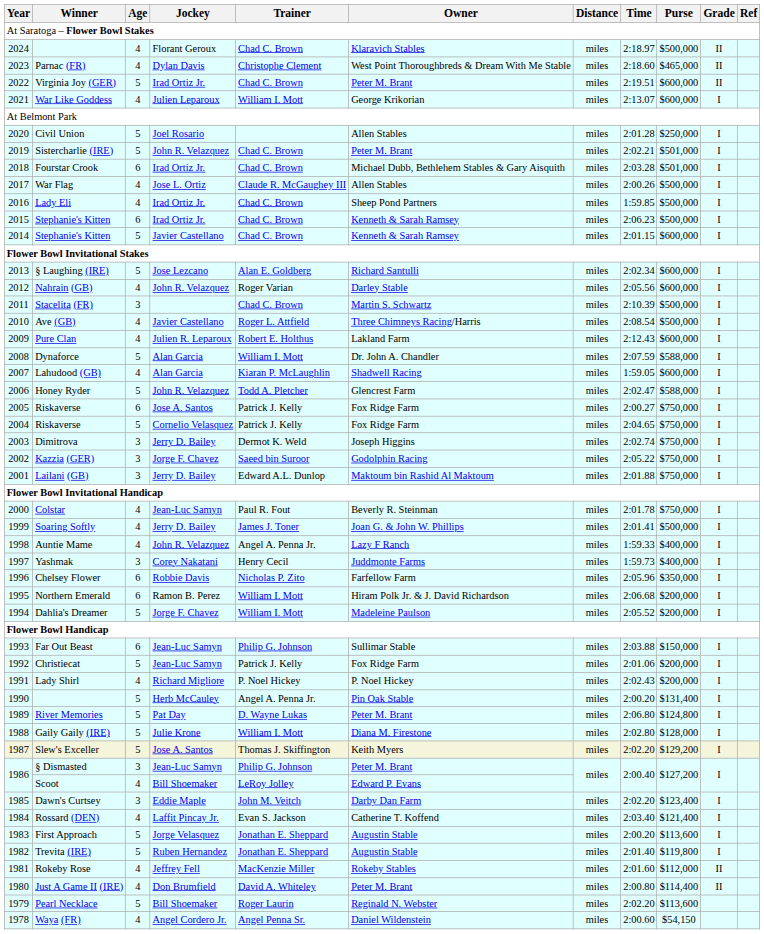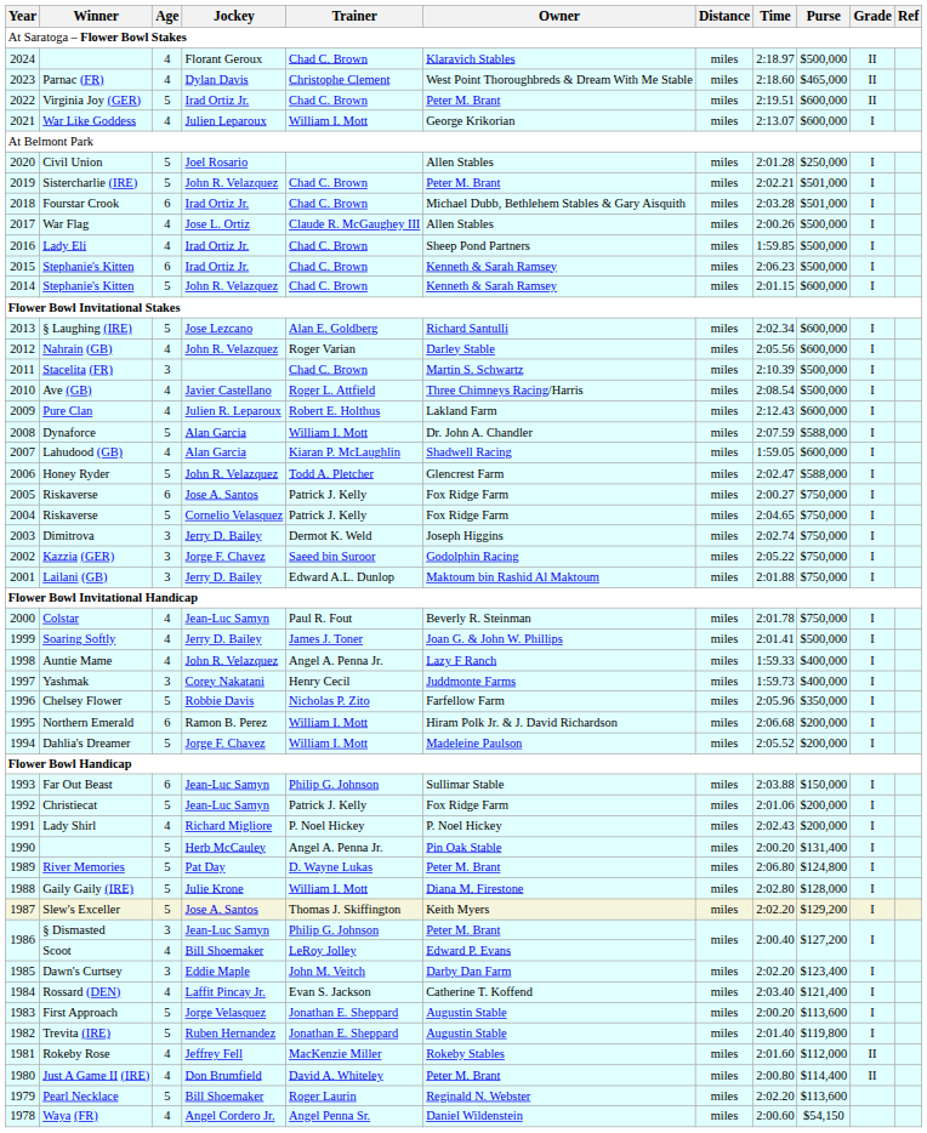 <table class="wikitable sortable">
 <tr>
 <th>Year</th>
 <th>Winner</th>
 <th>Age</th>
 <th>Jockey</th>
 <th>Trainer</th>
 <th>Owner</th>
 <th>Distance</th>
 <th>Time</th>
 <th>Purse</th>
 <th>Grade</th>
 <th>Ref</th>
 </tr>
 <tr style="font-size:90%; background-color:white">
 <td align="left" colspan=11>At Saratoga – <strong>Flower Bowl Stakes</strong></td>
 </tr>
 <tr style="font-size:90%; background-color:lightcyan">
 <td align=center>2024</td>
 <td></td>
 <td align=center>4</td>
 <td>Florant Geroux</td>
 <td><a href='#'>Chad C. Brown</a></td>
 <td><a href='#'>Klaravich Stables</a></td>
 <td align=center> miles</td>
 <td align=center>2:18.97</td>
 <td align=center>$500,000</td>
 <td align=center>II</td>
 <td></td>
 </tr>
 <tr style="font-size:90%; background-color:lightcyan">
 <td align=center>2023</td>
 <td>Parnac <a href='#'>(FR)</a></td>
 <td align=center>4</td>
 <td><a href='#'>Dylan Davis</a></td>
 <td><a href='#'>Christophe Clement</a></td>
 <td>West Point Thoroughbreds & Dream With Me Stable</td>
 <td align=center> miles</td>
 <td align=center>2:18.60</td>
 <td align=center>$465,000</td>
 <td align=center>II</td>
 <td></td>
 </tr>
 <tr style="font-size:90%; background-color:lightcyan">
 <td align=center>2022</td>
 <td>Virginia Joy <a href='#'>(GER)</a></td>
 <td align=center>5</td>
 <td><a href='#'>Irad Ortiz Jr.</a></td>
 <td><a href='#'>Chad C. Brown</a></td>
 <td><a href='#'>Peter M. Brant</a></td>
 <td align=center> miles</td>
 <td align=center>2:19.51</td>
 <td align=center>$600,000</td>
 <td align=center>II</td>
 <td></td>
 </tr>
 <tr style="font-size:90%; background-color:lightcyan">
 <td align=center>2021</td>
 <td><a href='#'>War Like Goddess</a></td>
 <td align=center>4</td>
 <td><a href='#'>Julien Leparoux</a></td>
 <td><a href='#'>William I. Mott</a></td>
 <td>George Krikorian</td>
 <td align=center> miles</td>
 <td align=center>2:13.07</td>
 <td align=center>$600,000</td>
 <td align=center>I</td>
 <td></td>
 </tr>
 <tr style="font-size:90%; background-color:white">
 <td align="left" colspan=11>At Belmont Park</td>
 </tr>
 <tr style="font-size:90%; background-color:lightcyan">
 <td align=center>2020</td>
 <td>Civil Union</td>
 <td align=center>5</td>
 <td><a href='#'>Joel Rosario</a></td>
 <td></td>
 <td>Allen Stables</td>
 <td align=center> miles</td>
 <td align=center>2:01.28</td>
 <td align=center>$250,000</td>
 <td align=center>I</td>
 <td></td>
 </tr>
 <tr style="font-size:90%; background-color:lightcyan">
 <td align=center>2019</td>
 <td>Sistercharlie <a href='#'>(IRE)</a></td>
 <td align=center>5</td>
 <td><a href='#'>John R. Velazquez</a></td>
 <td><a href='#'>Chad C. Brown</a></td>
 <td><a href='#'>Peter M. Brant</a></td>
 <td align=center> miles</td>
 <td align=center>2:02.21</td>
 <td align=center>$501,000</td>
 <td align=center>I</td>
 <td></td>
 </tr>
 <tr style="font-size:90%; background-color:lightcyan">
 <td align=center>2018</td>
 <td>Fourstar Crook</td>
 <td align=center>6</td>
 <td><a href='#'>Irad Ortiz Jr.</a></td>
 <td><a href='#'>Chad C. Brown</a></td>
 <td>Michael Dubb, Bethlehem Stables & Gary Aisquith</td>
 <td align=center> miles</td>
 <td align=center>2:03.28</td>
 <td align=center>$501,000</td>
 <td align=center>I</td>
 <td></td>
 </tr>
 <tr style="font-size:90%; background-color:lightcyan">
 <td align=center>2017</td>
 <td>War Flag</td>
 <td align=center>4</td>
 <td><a href='#'>Jose L. Ortiz</a></td>
 <td><a href='#'>Claude R. McGaughey III</a></td>
 <td>Allen Stables</td>
 <td align=center> miles</td>
 <td align=center>2:00.26</td>
 <td align=center>$500,000</td>
 <td align=center>I</td>
 <td></td>
 </tr>
 <tr style="font-size:90%; background-color:lightcyan">
 <td align=center>2016</td>
 <td><a href='#'>Lady Eli</a></td>
 <td align=center>4</td>
 <td><a href='#'>Irad Ortiz Jr.</a></td>
 <td><a href='#'>Chad C. Brown</a></td>
 <td>Sheep Pond Partners</td>
 <td align=center> miles</td>
 <td align=center>1:59.85</td>
 <td align=center>$500,000</td>
 <td align=center>I</td>
 <td></td>
 </tr>
 <tr style="font-size:90%; background-color:lightcyan">
 <td align=center>2015</td>
 <td><a href='#'>Stephanie's Kitten</a></td>
 <td align=center>6</td>
 <td><a href='#'>Irad Ortiz Jr.</a></td>
 <td><a href='#'>Chad C. Brown</a></td>
 <td><a href='#'>Kenneth & Sarah Ramsey</a></td>
 <td align=center> miles</td>
 <td align=center>2:06.23</td>
 <td align=center>$500,000</td>
 <td align=center>I</td>
 <td></td>
 </tr>
 <tr style="font-size:90%; background-color:lightcyan">
 <td align=center>2014</td>
 <td><a href='#'>Stephanie's Kitten</a></td>
 <td align=center>5</td>
-<td><a href='#'>Javier Castellano</a></td>
+<td><a href='#'>John R. Velazquez</a></td>
 <td><a href='#'>Chad C. Brown</a></td>
 <td><a href='#'>Kenneth & Sarah Ramsey</a></td>
 <td align=center> miles</td>
 <td align=center>2:01.15</td>
 <td align=center>$600,000</td>
 <td align=center>I</td>
 <td></td>
 </tr>
 <tr style="font-size:90%; background-color:white">
 <td align="left" colspan=11><strong>Flower Bowl Invitational Stakes</strong></td>
 </tr>
 <tr style="font-size:90%; background-color:lightcyan">
 <td align=center>2013</td>
 <td>§ Laughing <a href='#'>(IRE)</a></td>
 <td align=center>5</td>
 <td><a href='#'>Jose Lezcano</a></td>
 <td><a href='#'>Alan E. Goldberg</a></td>
 <td><a href='#'>Richard Santulli</a></td>
 <td align=center> miles</td>
 <td align=center>2:02.34</td>
 <td align=center>$600,000</td>
 <td align=center>I</td>
 <td></td>
 </tr>
 <tr style="font-size:90%; background-color:lightcyan">
 <td align=center>2012</td>
 <td><a href='#'>Nahrain</a> <a href='#'>(GB)</a></td>
 <td align=center>4</td>
 <td><a href='#'>John R. Velazquez</a></td>
 <td>Roger Varian</td>
 <td><a href='#'>Darley Stable</a></td>
 <td align=center> miles</td>
 <td align=center>2:05.56</td>
 <td align=center>$600,000</td>
 <td align=center>I</td>
 <td></td>
 </tr>
 <tr style="font-size:90%; background-color:lightcyan">
 <td align=center>2011</td>
 <td><a href='#'>Stacelita</a> <a href='#'>(FR)</a></td>
 <td align=center>3</td>
 <td></td>
 <td><a href='#'>Chad C. Brown</a></td>
 <td><a href='#'>Martin S. Schwartz</a></td>
 <td align=center> miles</td>
 <td align=center>2:10.39</td>
 <td align=center>$500,000</td>
 <td align=center>I</td>
 <td></td>
 </tr>
 <tr style="font-size:90%; background-color:lightcyan">
 <td align=center>2010</td>
 <td>Ave <a href='#'>(GB)</a></td>
 <td align=center>4</td>
 <td><a href='#'>Javier Castellano</a></td>
 <td><a href='#'>Roger L. Attfield</a></td>
 <td><a href='#'>Three Chimneys Racing</a>/Harris</td>
 <td align=center> miles</td>
 <td align=center>2:08.54</td>
 <td align=center>$500,000</td>
 <td align=center>I</td>
 <td></td>
 </tr>
 <tr style="font-size:90%; background-color:lightcyan">
 <td align=center>2009</td>
 <td><a href='#'>Pure Clan</a></td>
 <td align=center>4</td>
 <td><a href='#'>Julien R. Leparoux</a></td>
 <td><a href='#'>Robert E. Holthus</a></td>
 <td>Lakland Farm</td>
 <td align=center> miles</td>
 <td align=center>2:12.43</td>
 <td align=center>$600,000</td>
 <td align=center>I</td>
 <td></td>
 </tr>
 <tr style="font-size:90%; background-color:lightcyan">
 <td align=center>2008</td>
 <td>Dynaforce</td>
 <td align=center>5</td>
 <td><a href='#'>Alan Garcia</a></td>
 <td><a href='#'>William I. Mott</a></td>
 <td>Dr. John A. Chandler</td>
 <td align=center> miles</td>
 <td align=center>2:07.59</td>
 <td align=center>$588,000</td>
 <td align=center>I</td>
 <td></td>
 </tr>
 <tr style="font-size:90%; background-color:lightcyan">
 <td align=center>2007</td>
 <td>Lahudood <a href='#'>(GB)</a></td>
 <td align=center>4</td>
 <td><a href='#'>Alan Garcia</a></td>
 <td><a href='#'>Kiaran P. McLaughlin</a></td>
 <td><a href='#'>Shadwell Racing</a></td>
 <td align=center> miles</td>
 <td align=center>1:59.05</td>
 <td align=center>$600,000</td>
 <td align=center>I</td>
 <td></td>
 </tr>
 <tr style="font-size:90%; background-color:lightcyan">
 <td align=center>2006</td>
 <td>Honey Ryder</td>
 <td align=center>5</td>
 <td><a href='#'>John R. Velazquez</a></td>
 <td><a href='#'>Todd A. Pletcher</a></td>
 <td>Glencrest Farm</td>
 <td align=center> miles</td>
 <td align=center>2:02.47</td>
 <td align=center>$588,000</td>
 <td align=center>I</td>
 <td></td>
 </tr>
 <tr style="font-size:90%; background-color:lightcyan">
 <td align=center>2005</td>
 <td>Riskaverse</td>
 <td align=center>6</td>
 <td><a href='#'>Jose A. Santos</a></td>
 <td>Patrick J. Kelly</td>
 <td>Fox Ridge Farm</td>
 <td align=center> miles</td>
 <td align=center>2:00.27</td>
 <td align=center>$750,000</td>
 <td align=center>I</td>
 <td></td>
 </tr>
 <tr style="font-size:90%; background-color:lightcyan">
 <td align=center>2004</td>
 <td>Riskaverse</td>
 <td align=center>5</td>
 <td><a href='#'>Cornelio Velasquez</a></td>
 <td>Patrick J. Kelly</td>
 <td>Fox Ridge Farm</td>
 <td align=center> miles</td>
 <td align=center>2:04.65</td>
 <td align=center>$750,000</td>
 <td align=center>I</td>
 <td></td>
 </tr>
 <tr style="font-size:90%; background-color:lightcyan">
 <td align=center>2003</td>
 <td>Dimitrova</td>
 <td align=center>3</td>
 <td><a href='#'>Jerry D. Bailey</a></td>
 <td>Dermot K. Weld</td>
 <td>Joseph Higgins</td>
 <td align=center> miles</td>
 <td align=center>2:02.74</td>
 <td align=center>$750,000</td>
 <td align=center>I</td>
 <td></td>
 </tr>
 <tr style="font-size:90%; background-color:lightcyan">
 <td align=center>2002</td>
 <td><a href='#'>Kazzia</a> <a href='#'>(GER)</a></td>
 <td align=center>3</td>
 <td><a href='#'>Jorge F. Chavez</a></td>
 <td><a href='#'>Saeed bin Suroor</a></td>
 <td><a href='#'>Godolphin Racing</a></td>
 <td align=center> miles</td>
 <td align=center>2:05.22</td>
 <td align=center>$750,000</td>
 <td align=center>I</td>
 <td></td>
 </tr>
 <tr style="font-size:90%; background-color:lightcyan">
 <td align=center>2001</td>
 <td><a href='#'>Lailani</a> <a href='#'>(GB)</a></td>
 <td align=center>3</td>
 <td><a href='#'>Jerry D. Bailey</a></td>
 <td>Edward A.L. Dunlop</td>
 <td><a href='#'>Maktoum bin Rashid Al Maktoum</a></td>
 <td align=center> miles</td>
 <td align=center>2:01.88</td>
 <td align=center>$750,000</td>
 <td align=center>I</td>
 <td></td>
 </tr>
 <tr style="font-size:90%; background-color:white">
 <td align="left" colspan=11><strong>Flower Bowl Invitational Handicap</strong></td>
 </tr>
 <tr style="font-size:90%; background-color:lightcyan">
 <td align=center>2000</td>
 <td><a href='#'>Colstar</a></td>
 <td align=center>4</td>
 <td><a href='#'>Jean-Luc Samyn</a></td>
 <td>Paul R. Fout</td>
 <td>Beverly R. Steinman</td>
 <td align=center> miles</td>
 <td align=center>2:01.78</td>
 <td align=center>$750,000</td>
 <td align=center>I</td>
 <td></td>
 </tr>
 <tr style="font-size:90%; background-color:lightcyan">
 <td align=center>1999</td>
 <td><a href='#'>Soaring Softly</a></td>
 <td align=center>4</td>
 <td><a href='#'>Jerry D. Bailey</a></td>
 <td><a href='#'>James J. Toner</a></td>
 <td><a href='#'>Joan G. & John W. Phillips</a></td>
 <td align=center> miles</td>
 <td align=center>2:01.41</td>
 <td align=center>$500,000</td>
 <td align=center>I</td>
 <td></td>
 </tr>
 <tr style="font-size:90%; background-color:lightcyan">
 <td align=center>1998</td>
 <td>Auntie Mame</td>
 <td align=center>4</td>
 <td><a href='#'>John R. Velazquez</a></td>
 <td>Angel A. Penna Jr.</td>
 <td><a href='#'>Lazy F Ranch</a></td>
 <td align=center> miles</td>
 <td align=center>1:59.33</td>
 <td align=center>$400,000</td>
 <td align=center>I</td>
 <td></td>
 </tr>
 <tr style="font-size:90%; background-color:lightcyan">
 <td align=center>1997</td>
 <td>Yashmak</td>
 <td align=center>3</td>
 <td><a href='#'>Corey Nakatani</a></td>
 <td>Henry Cecil</td>
 <td><a href='#'>Juddmonte Farms</a></td>
 <td align=center> miles</td>
 <td align=center>1:59.73</td>
 <td align=center>$400,000</td>
 <td align=center>I</td>
 <td></td>
 </tr>
 <tr style="font-size:90%; background-color:lightcyan">
 <td align=center>1996</td>
 <td>Chelsey Flower</td>
-<td align=center>6</td>
+<td align=center>5</td>
 <td><a href='#'>Robbie Davis</a></td>
 <td><a href='#'>Nicholas P. Zito</a></td>
 <td>Farfellow Farm</td>
 <td align=center> miles</td>
 <td align=center>2:05.96</td>
 <td align=center>$350,000</td>
 <td align=center>I</td>
 <td></td>
 </tr>
 <tr style="font-size:90%; background-color:lightcyan">
 <td align=center>1995</td>
 <td>Northern Emerald</td>
 <td align=center>6</td>
 <td>Ramon B. Perez</td>
 <td><a href='#'>William I. Mott</a></td>
 <td>Hiram Polk Jr. & J. David Richardson</td>
 <td align=center> miles</td>
 <td align=center>2:06.68</td>
 <td align=center>$200,000</td>
 <td align=center>I</td>
 <td></td>
 </tr>
 <tr style="font-size:90%; background-color:lightcyan">
 <td align=center>1994</td>
 <td>Dahlia's Dreamer</td>
 <td align=center>5</td>
 <td><a href='#'>Jorge F. Chavez</a></td>
 <td><a href='#'>William I. Mott</a></td>
 <td><a href='#'>Madeleine Paulson</a></td>
 <td align=center> miles</td>
 <td align=center>2:05.52</td>
 <td align=center>$200,000</td>
 <td align=center>I</td>
 <td></td>
 </tr>
 <tr style="font-size:90%; background-color:white">
 <td align="left" colspan=11><strong>Flower Bowl Handicap</strong></td>
 </tr>
 <tr style="font-size:90%; background-color:lightcyan">
 <td align=center>1993</td>
 <td>Far Out Beast</td>
 <td align=center>6</td>
 <td><a href='#'>Jean-Luc Samyn</a></td>
 <td><a href='#'>Philip G. Johnson</a></td>
 <td>Sullimar Stable</td>
 <td align=center> miles</td>
 <td align=center>2:03.88</td>
 <td align=center>$150,000</td>
 <td align=center>I</td>
 <td></td>
 </tr>
 <tr style="font-size:90%; background-color:lightcyan">
 <td align=center>1992</td>
 <td>Christiecat</td>
 <td align=center>5</td>
 <td><a href='#'>Jean-Luc Samyn</a></td>
 <td>Patrick J. Kelly</td>
 <td>Fox Ridge Farm</td>
 <td align=center> miles</td>
 <td align=center>2:01.06</td>
 <td align=center>$200,000</td>
 <td align=center>I</td>
 <td></td>
 </tr>
 <tr style="font-size:90%; background-color:lightcyan">
 <td align=center>1991</td>
 <td>Lady Shirl</td>
 <td align=center>4</td>
 <td><a href='#'>Richard Migliore</a></td>
 <td>P. Noel Hickey</td>
 <td>P. Noel Hickey</td>
 <td align=center> miles</td>
 <td align=center>2:02.43</td>
 <td align=center>$200,000</td>
 <td align=center>I</td>
 <td></td>
 </tr>
 <tr style="font-size:90%; background-color:lightcyan">
 <td align=center>1990</td>
 <td></td>
 <td align=center>5</td>
 <td><a href='#'>Herb McCauley</a></td>
 <td>Angel A. Penna Jr.</td>
 <td><a href='#'>Pin Oak Stable</a></td>
 <td align=center> miles</td>
 <td align=center>2:00.20</td>
 <td align=center>$131,400</td>
 <td align=center>I</td>
 <td></td>
 </tr>
 <tr style="font-size:90%; background-color:lightcyan">
 <td align=center>1989</td>
 <td><a href='#'>River Memories</a></td>
 <td align=center>5</td>
 <td><a href='#'>Pat Day</a></td>
 <td><a href='#'>D. Wayne Lukas</a></td>
 <td><a href='#'>Peter M. Brant</a></td>
 <td align=center> miles</td>
 <td align=center>2:06.80</td>
 <td align=center>$124,800</td>
 <td align=center>I</td>
 <td></td>
 </tr>
 <tr style="font-size:90%; background-color:lightcyan">
 <td align=center>1988</td>
 <td>Gaily Gaily <a href='#'>(IRE)</a></td>
 <td align=center>5</td>
 <td><a href='#'>Julie Krone</a></td>
 <td><a href='#'>William I. Mott</a></td>
 <td><a href='#'>Diana M. Firestone</a></td>
 <td align=center> miles</td>
 <td align=center>2:02.80</td>
 <td align=center>$128,000</td>
 <td align=center>I</td>
 <td></td>
 </tr>
 <tr style="font-size:90%; background-color:beige">
 <td align=center>1987</td>
 <td>Slew's Exceller</td>
 <td align=center>5</td>
 <td><a href='#'>Jose A. Santos</a></td>
 <td>Thomas J. Skiffington</td>
 <td>Keith Myers</td>
 <td align=center> miles</td>
 <td align=center>2:02.20</td>
 <td align=center>$129,200</td>
 <td align=center>I</td>
 <td></td>
 </tr>
 <tr style="font-size:90%; background-color:lightcyan">
 <td align=center rowspan=2>1986</td>
 <td>§ Dismasted</td>
 <td align=center>3</td>
 <td><a href='#'>Jean-Luc Samyn</a></td>
 <td><a href='#'>Philip G. Johnson</a></td>
 <td><a href='#'>Peter M. Brant</a></td>
 <td align=center rowspan=2> miles</td>
 <td align=center rowspan=2>2:00.40</td>
 <td align=center rowspan=2>$127,200</td>
 <td align=center rowspan=2>I</td>
 <td rowspan=2></td>
 </tr>
 <tr style="font-size:90%; background-color:lightcyan">
 <td>Scoot</td>
 <td align=center>4</td>
 <td><a href='#'>Bill Shoemaker</a></td>
 <td><a href='#'>LeRoy Jolley</a></td>
 <td><a href='#'>Edward P. Evans</a></td>
 </tr>
 <tr style="font-size:90%; background-color:lightcyan">
 <td align=center>1985</td>
 <td>Dawn's Curtsey</td>
 <td align=center>3</td>
 <td><a href='#'>Eddie Maple</a></td>
 <td><a href='#'>John M. Veitch</a></td>
 <td><a href='#'>Darby Dan Farm</a></td>
 <td align=center> miles</td>
 <td align=center>2:02.20</td>
 <td align=center>$123,400</td>
 <td align=center>I</td>
 <td></td>
 </tr>
 <tr style="font-size:90%; background-color:lightcyan">
 <td align=center>1984</td>
 <td>Rossard <a href='#'>(DEN)</a></td>
 <td align=center>4</td>
 <td><a href='#'>Laffit Pincay Jr.</a></td>
 <td>Evan S. Jackson</td>
 <td>Catherine T. Koffend</td>
 <td align=center> miles</td>
 <td align=center>2:03.40</td>
 <td align=center>$121,400</td>
 <td align=center>I</td>
 <td></td>
 </tr>
 <tr style="font-size:90%; background-color:lightcyan">
 <td align=center>1983</td>
 <td>First Approach</td>
 <td align=center>5</td>
 <td><a href='#'>Jorge Velasquez</a></td>
 <td><a href='#'>Jonathan E. Sheppard</a></td>
 <td><a href='#'>Augustin Stable</a></td>
 <td align=center> miles</td>
 <td align=center>2:00.20</td>
 <td align=center>$113,600</td>
 <td align=center>I</td>
 <td></td>
 </tr>
 <tr style="font-size:90%; background-color:lightcyan">
 <td align=center>1982</td>
 <td>Trevita <a href='#'>(IRE)</a></td>
 <td align=center>5</td>
 <td><a href='#'>Ruben Hernandez</a></td>
 <td><a href='#'>Jonathan E. Sheppard</a></td>
 <td><a href='#'>Augustin Stable</a></td>
 <td align=center> miles</td>
 <td align=center>2:01.40</td>
 <td align=center>$119,800</td>
 <td align=center>I</td>
 <td></td>
 </tr>
 <tr style="font-size:90%; background-color:lightcyan">
 <td align=center>1981</td>
 <td>Rokeby Rose</td>
 <td align=center>4</td>
 <td><a href='#'>Jeffrey Fell</a></td>
 <td><a href='#'>MacKenzie Miller</a></td>
 <td><a href='#'>Rokeby Stables</a></td>
 <td align=center> miles</td>
 <td align=center>2:01.60</td>
 <td align=center>$112,000</td>
 <td align=center>II</td>
 <td></td>
 </tr>
 <tr style="font-size:90%; background-color:lightcyan">
 <td align=center>1980</td>
 <td><a href='#'>Just A Game II</a> <a href='#'>(IRE)</a></td>
 <td align=center>4</td>
 <td><a href='#'>Don Brumfield</a></td>
 <td><a href='#'>David A. Whiteley</a></td>
 <td><a href='#'>Peter M. Brant</a></td>
 <td align=center> miles</td>
 <td align=center>2:00.80</td>
 <td align=center>$114,400</td>
 <td align=center>II</td>
 <td></td>
 </tr>
 <tr style="font-size:90%; background-color:lightcyan">
 <td align=center>1979</td>
 <td><a href='#'>Pearl Necklace</a></td>
 <td align=center>5</td>
 <td><a href='#'>Bill Shoemaker</a></td>
 <td><a href='#'>Roger Laurin</a></td>
 <td><a href='#'>Reginald N. Webster</a></td>
 <td align=center> miles</td>
 <td align=center>2:02.20</td>
 <td align=center>$113,600</td>
 <td align=center></td>
 <td></td>
 </tr>
 <tr style="font-size:90%; background-color:lightcyan">
 <td align=center>1978</td>
 <td><a href='#'>Waya</a> <a href='#'>(FR)</a></td>
 <td align=center>4</td>
 <td><a href='#'>Angel Cordero Jr.</a></td>
 <td><a href='#'>Angel Penna Sr.</a></td>
 <td><a href='#'>Daniel Wildenstein</a></td>
 <td align=center> miles</td>
 <td align=center>2:00.60</td>
 <td align=center>$54,150</td>
 <td align=center></td>
 <td></td>
 </tr>
 </table>
